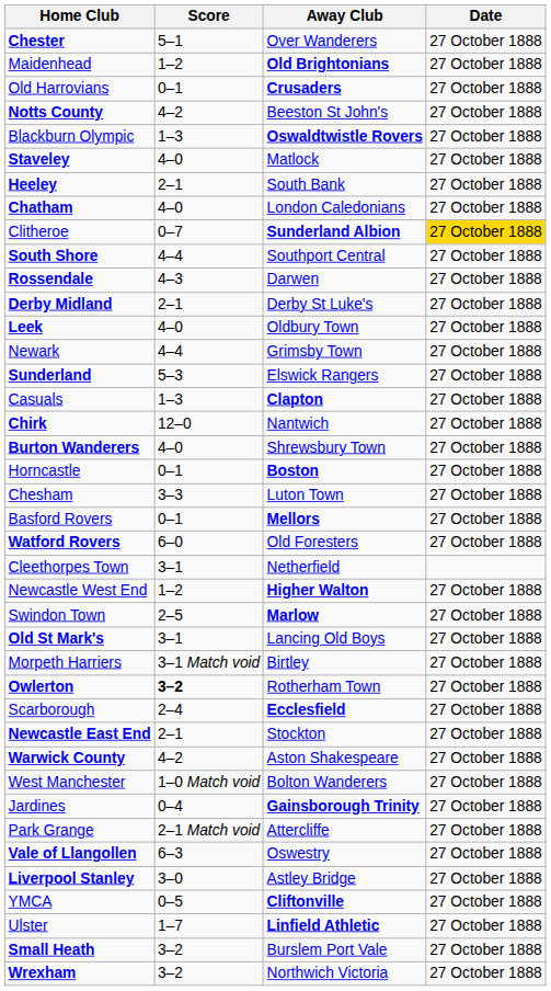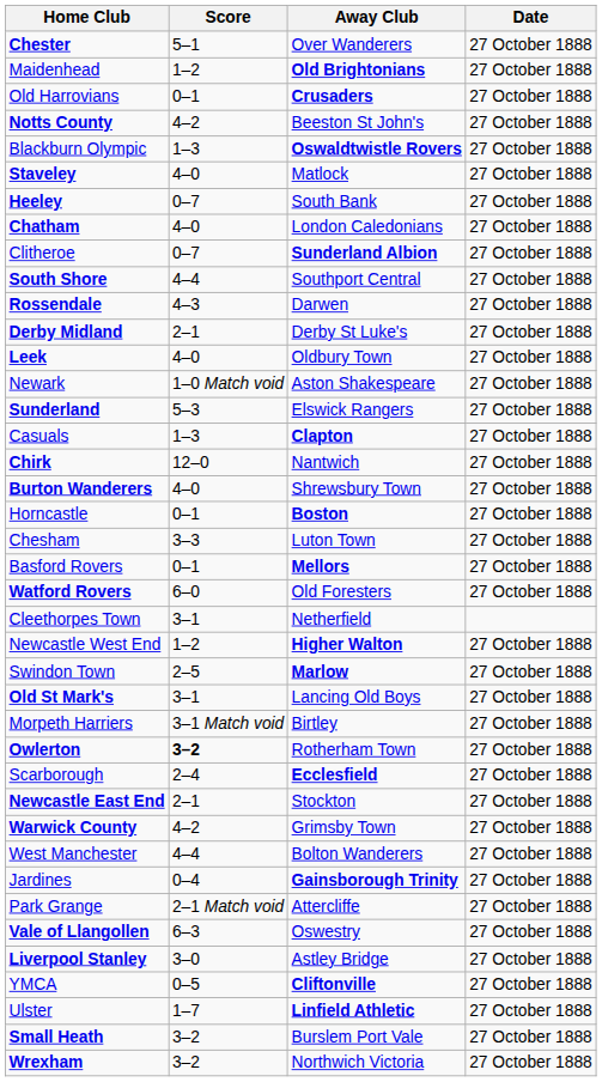 <table class="wikitable">
 <tr>
 <th>Home Club</th>
 <th>Score</th>
 <th>Away Club</th>
 <th>Date</th>
 </tr>
 <tr>
 <td><strong><a href='#'>Chester</a></strong></td>
 <td>5–1</td>
 <td><a href='#'>Over Wanderers</a></td>
 <td>27 October 1888</td>
 </tr>
 <tr>
 <td><a href='#'>Maidenhead</a></td>
 <td>1–2</td>
 <td><strong><a href='#'>Old Brightonians</a></strong></td>
 <td>27 October 1888</td>
 </tr>
 <tr>
 <td><a href='#'>Old Harrovians</a></td>
 <td>0–1</td>
 <td><strong><a href='#'>Crusaders</a></strong></td>
 <td>27 October 1888</td>
 </tr>
 <tr>
 <td><strong><a href='#'>Notts County</a></strong></td>
 <td>4–2</td>
 <td><a href='#'>Beeston St John's</a></td>
 <td>27 October 1888</td>
 </tr>
 <tr>
 <td><a href='#'>Blackburn Olympic</a></td>
 <td>1–3</td>
 <td><strong><a href='#'>Oswaldtwistle Rovers</a></strong></td>
 <td>27 October 1888</td>
 </tr>
 <tr>
 <td><strong><a href='#'>Staveley</a></strong></td>
 <td>4–0</td>
 <td><a href='#'>Matlock</a></td>
 <td>27 October 1888</td>
 </tr>
 <tr>
 <td><strong><a href='#'>Heeley</a></strong></td>
-<td>2–1</td>
+<td>0–7</td>
 <td><a href='#'>South Bank</a></td>
 <td>27 October 1888</td>
 </tr>
 <tr>
 <td><strong><a href='#'>Chatham</a></strong></td>
 <td>4–0</td>
 <td><a href='#'>London Caledonians</a></td>
 <td>27 October 1888</td>
 </tr>
 <tr>
 <td><a href='#'>Clitheroe</a></td>
 <td>0–7</td>
 <td><strong><a href='#'>Sunderland Albion</a></strong></td>
-<td style="background: gold;">27 October 1888</td>
+<td>27 October 1888</td>
 </tr>
 <tr>
 <td><strong><a href='#'>South Shore</a></strong></td>
 <td>4–4</td>
 <td><a href='#'>Southport Central</a></td>
 <td>27 October 1888</td>
 </tr>
 <tr>
 <td><strong><a href='#'>Rossendale</a></strong></td>
 <td>4–3</td>
 <td><a href='#'>Darwen</a></td>
 <td>27 October 1888</td>
 </tr>
 <tr>
 <td><strong><a href='#'>Derby Midland</a></strong></td>
 <td>2–1</td>
 <td><a href='#'>Derby St Luke's</a></td>
 <td>27 October 1888</td>
 </tr>
 <tr>
 <td><strong><a href='#'>Leek</a></strong></td>
 <td>4–0</td>
 <td><a href='#'>Oldbury Town</a></td>
 <td>27 October 1888</td>
 </tr>
 <tr>
 <td><a href='#'>Newark</a></td>
-<td>4–4</td>
-<td><a href='#'>Grimsby Town</a></td>
+<td>1–0 <em>Match void</em></td>
+<td><a href='#'>Aston Shakespeare</a></td>
 <td>27 October 1888</td>
 </tr>
 <tr>
 <td><strong><a href='#'>Sunderland</a></strong></td>
 <td>5–3</td>
 <td><a href='#'>Elswick Rangers</a></td>
 <td>27 October 1888</td>
 </tr>
 <tr>
 <td><a href='#'>Casuals</a></td>
 <td>1–3</td>
 <td><strong><a href='#'>Clapton</a></strong></td>
 <td>27 October 1888</td>
 </tr>
 <tr>
 <td><strong><a href='#'>Chirk</a></strong></td>
 <td>12–0</td>
 <td><a href='#'>Nantwich</a></td>
 <td>27 October 1888</td>
 </tr>
 <tr>
 <td><strong><a href='#'>Burton Wanderers</a></strong></td>
 <td>4–0</td>
 <td><a href='#'>Shrewsbury Town</a></td>
 <td>27 October 1888</td>
 </tr>
 <tr>
 <td><a href='#'>Horncastle</a></td>
 <td>0–1</td>
 <td><strong><a href='#'>Boston</a></strong></td>
 <td>27 October 1888</td>
 </tr>
 <tr>
 <td><a href='#'>Chesham</a></td>
 <td>3–3</td>
 <td><a href='#'>Luton Town</a></td>
 <td>27 October 1888</td>
 </tr>
 <tr>
 <td><a href='#'>Basford Rovers</a></td>
 <td>0–1</td>
 <td><strong><a href='#'>Mellors</a></strong></td>
 <td>27 October 1888</td>
 </tr>
 <tr>
 <td><strong><a href='#'>Watford Rovers</a></strong></td>
 <td>6–0</td>
 <td><a href='#'>Old Foresters</a></td>
 <td>27 October 1888</td>
 </tr>
 <tr>
 <td><a href='#'>Cleethorpes Town</a></td>
 <td>3–1</td>
 <td><a href='#'>Netherfield</a></td>
 <td></td>
 </tr>
 <tr>
 <td><a href='#'>Newcastle West End</a></td>
 <td>1–2</td>
 <td><strong><a href='#'>Higher Walton</a></strong></td>
 <td>27 October 1888</td>
 </tr>
 <tr>
 <td><a href='#'>Swindon Town</a></td>
 <td>2–5</td>
 <td><strong><a href='#'>Marlow</a></strong></td>
 <td>27 October 1888</td>
 </tr>
 <tr>
 <td><strong><a href='#'>Old St Mark's</a></strong></td>
 <td>3–1</td>
 <td><a href='#'>Lancing Old Boys</a></td>
 <td>27 October 1888</td>
 </tr>
 <tr>
 <td><a href='#'>Morpeth Harriers</a></td>
 <td>3–1 <em>Match void</em></td>
 <td><a href='#'>Birtley</a></td>
 <td>27 October 1888</td>
 </tr>
 <tr>
 <td><strong><a href='#'>Owlerton</a></strong></td>
 <td><strong>3–2</strong></td>
 <td><a href='#'>Rotherham Town</a></td>
 <td>27 October 1888</td>
 </tr>
 <tr>
 <td><a href='#'>Scarborough</a></td>
 <td>2–4</td>
 <td><strong><a href='#'>Ecclesfield</a></strong></td>
 <td>27 October 1888</td>
 </tr>
 <tr>
 <td><strong><a href='#'>Newcastle East End</a></strong></td>
 <td>2–1</td>
 <td><a href='#'>Stockton</a></td>
 <td>27 October 1888</td>
 </tr>
 <tr>
 <td><strong><a href='#'>Warwick County</a></strong></td>
 <td>4–2</td>
-<td><a href='#'>Aston Shakespeare</a></td>
+<td><a href='#'>Grimsby Town</a></td>
 <td>27 October 1888</td>
 </tr>
 <tr>
 <td><a href='#'>West Manchester</a></td>
-<td>1–0 <em>Match void</em></td>
+<td>4–4</td>
 <td><a href='#'>Bolton Wanderers</a></td>
 <td>27 October 1888</td>
 </tr>
 <tr>
 <td><a href='#'>Jardines</a></td>
 <td>0–4</td>
 <td><strong><a href='#'>Gainsborough Trinity</a></strong></td>
 <td>27 October 1888</td>
 </tr>
 <tr>
 <td><a href='#'>Park Grange</a></td>
 <td>2–1 <em>Match void</em></td>
 <td><a href='#'>Attercliffe</a></td>
 <td>27 October 1888</td>
 </tr>
 <tr>
 <td><strong><a href='#'>Vale of Llangollen</a></strong></td>
 <td>6–3</td>
 <td><a href='#'>Oswestry</a></td>
 <td>27 October 1888</td>
 </tr>
 <tr>
 <td><strong><a href='#'>Liverpool Stanley</a></strong></td>
 <td>3–0</td>
 <td><a href='#'>Astley Bridge</a></td>
 <td>27 October 1888</td>
 </tr>
 <tr>
 <td><a href='#'>YMCA</a></td>
 <td>0–5</td>
 <td><strong><a href='#'>Cliftonville</a></strong></td>
 <td>27 October 1888</td>
 </tr>
 <tr>
 <td><a href='#'>Ulster</a></td>
 <td>1–7</td>
 <td><strong><a href='#'>Linfield Athletic</a></strong></td>
 <td>27 October 1888</td>
 </tr>
 <tr>
 <td><strong><a href='#'>Small Heath</a></strong></td>
 <td>3–2</td>
 <td><a href='#'>Burslem Port Vale</a></td>
 <td>27 October 1888</td>
 </tr>
 <tr>
 <td><strong><a href='#'>Wrexham</a></strong></td>
 <td>3–2</td>
 <td><a href='#'>Northwich Victoria</a></td>
 <td>27 October 1888</td>
 </tr>
 </table>
